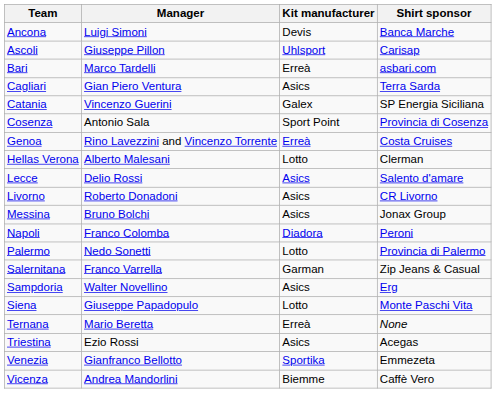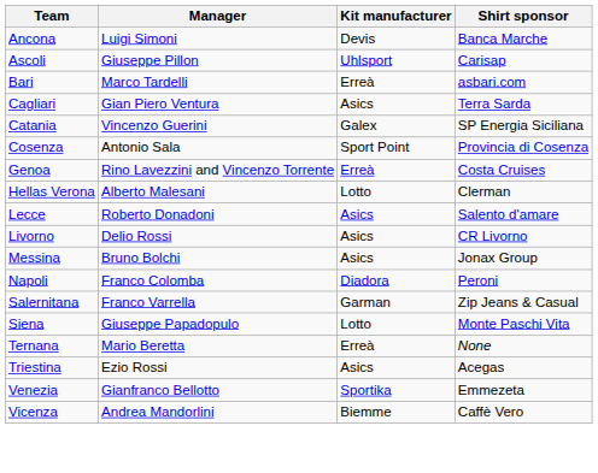 <table class="wikitable sortable">
 <tr>
 <th>Team</th>
 <th>Manager</th>
 <th>Kit manufacturer</th>
 <th>Shirt sponsor</th>
 </tr>
 <tr>
 <td><a href='#'>Ancona</a></td>
 <td> <a href='#'>Luigi Simoni</a></td>
 <td>Devis</td>
 <td><a href='#'>Banca Marche</a></td>
 </tr>
 <tr>
 <td><a href='#'>Ascoli</a></td>
 <td> <a href='#'>Giuseppe Pillon</a></td>
 <td><a href='#'>Uhlsport</a></td>
 <td><a href='#'>Carisap</a></td>
 </tr>
 <tr>
 <td><a href='#'>Bari</a></td>
 <td> <a href='#'>Marco Tardelli</a></td>
 <td>Erreà</td>
 <td><a href='#'>asbari.com</a></td>
 </tr>
 <tr>
 <td><a href='#'>Cagliari</a></td>
 <td> <a href='#'>Gian Piero Ventura</a></td>
 <td>Asics</td>
 <td><a href='#'>Terra Sarda</a></td>
 </tr>
 <tr>
 <td><a href='#'>Catania</a></td>
 <td> <a href='#'>Vincenzo Guerini</a></td>
 <td>Galex</td>
 <td>SP Energia Siciliana</td>
 </tr>
 <tr>
 <td><a href='#'>Cosenza</a></td>
 <td> Antonio Sala</td>
 <td>Sport Point</td>
 <td><a href='#'>Provincia di Cosenza</a></td>
 </tr>
 <tr>
 <td><a href='#'>Genoa</a></td>
 <td> <a href='#'>Rino Lavezzini</a> and  <a href='#'>Vincenzo Torrente</a></td>
 <td><a href='#'>Erreà</a></td>
 <td><a href='#'>Costa Cruises</a></td>
 </tr>
 <tr>
 <td><a href='#'>Hellas Verona</a></td>
 <td> <a href='#'>Alberto Malesani</a></td>
 <td>Lotto</td>
 <td>Clerman</td>
 </tr>
 <tr>
 <td><a href='#'>Lecce</a></td>
-<td> <a href='#'>Delio Rossi</a></td>
+<td> <a href='#'>Roberto Donadoni</a></td>
 <td><a href='#'>Asics</a></td>
 <td><a href='#'>Salento d'amare</a></td>
 </tr>
 <tr>
 <td><a href='#'>Livorno</a></td>
-<td> <a href='#'>Roberto Donadoni</a></td>
+<td> <a href='#'>Delio Rossi</a></td>
 <td>Asics</td>
 <td><a href='#'>CR Livorno</a></td>
 </tr>
 <tr>
 <td><a href='#'>Messina</a></td>
 <td> <a href='#'>Bruno Bolchi</a></td>
 <td>Asics</td>
 <td>Jonax Group</td>
 </tr>
 <tr>
 <td><a href='#'>Napoli</a></td>
 <td> <a href='#'>Franco Colomba</a></td>
 <td><a href='#'>Diadora</a></td>
 <td><a href='#'>Peroni</a></td>
 </tr>
 <tr>
-<td><a href='#'>Palermo</a></td>
-<td> <a href='#'>Nedo Sonetti</a></td>
-<td>Lotto</td>
-<td><a href='#'>Provincia di Palermo</a></td>
-</tr>
-<tr>
 <td><a href='#'>Salernitana</a></td>
 <td> <a href='#'>Franco Varrella</a></td>
 <td>Garman</td>
 <td>Zip Jeans & Casual</td>
-</tr>
-<tr>
-<td><a href='#'>Sampdoria</a></td>
-<td> <a href='#'>Walter Novellino</a></td>
-<td>Asics</td>
-<td><a href='#'>Erg</a></td>
 </tr>
 <tr>
 <td><a href='#'>Siena</a></td>
 <td> <a href='#'>Giuseppe Papadopulo</a></td>
 <td>Lotto</td>
 <td><a href='#'>Monte Paschi Vita</a></td>
 </tr>
 <tr>
 <td><a href='#'>Ternana</a></td>
 <td> <a href='#'>Mario Beretta</a></td>
 <td>Erreà</td>
 <td><em>None</em></td>
 </tr>
 <tr>
 <td><a href='#'>Triestina</a></td>
 <td> Ezio Rossi</td>
 <td>Asics</td>
 <td>Acegas</td>
 </tr>
 <tr>
 <td><a href='#'>Venezia</a></td>
 <td> <a href='#'>Gianfranco Bellotto</a></td>
 <td><a href='#'>Sportika</a></td>
 <td>Emmezeta</td>
 </tr>
 <tr>
 <td><a href='#'>Vicenza</a></td>
 <td> <a href='#'>Andrea Mandorlini</a></td>
 <td>Biemme</td>
 <td>Caffè Vero</td>
 </tr>
 </table>
